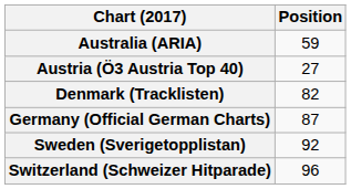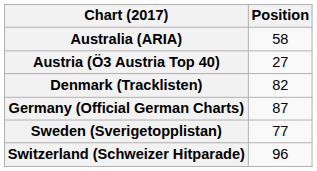 <table class="wikitable sortable plainrowheaders" style="text-align:center">
 <tr>
 <th scope="col">Chart (2017)</th>
 <th scope="col">Position</th>
 </tr>
 <tr>
 <th scope="row">Australia (ARIA)</th>
-<td>59</td>
+<td>58</td>
 </tr>
 <tr>
 <th scope="row">Austria (Ö3 Austria Top 40)</th>
 <td>27</td>
 </tr>
 <tr>
 <th scope="row">Denmark (Tracklisten)</th>
 <td>82</td>
 </tr>
 <tr>
 <th scope="row">Germany (Official German Charts)</th>
 <td>87</td>
 </tr>
 <tr>
 <th scope="row">Sweden (Sverigetopplistan)</th>
-<td>92</td>
+<td>77</td>
 </tr>
 <tr>
 <th scope="row">Switzerland (Schweizer Hitparade)</th>
 <td>96</td>
 </tr>
 </table>
